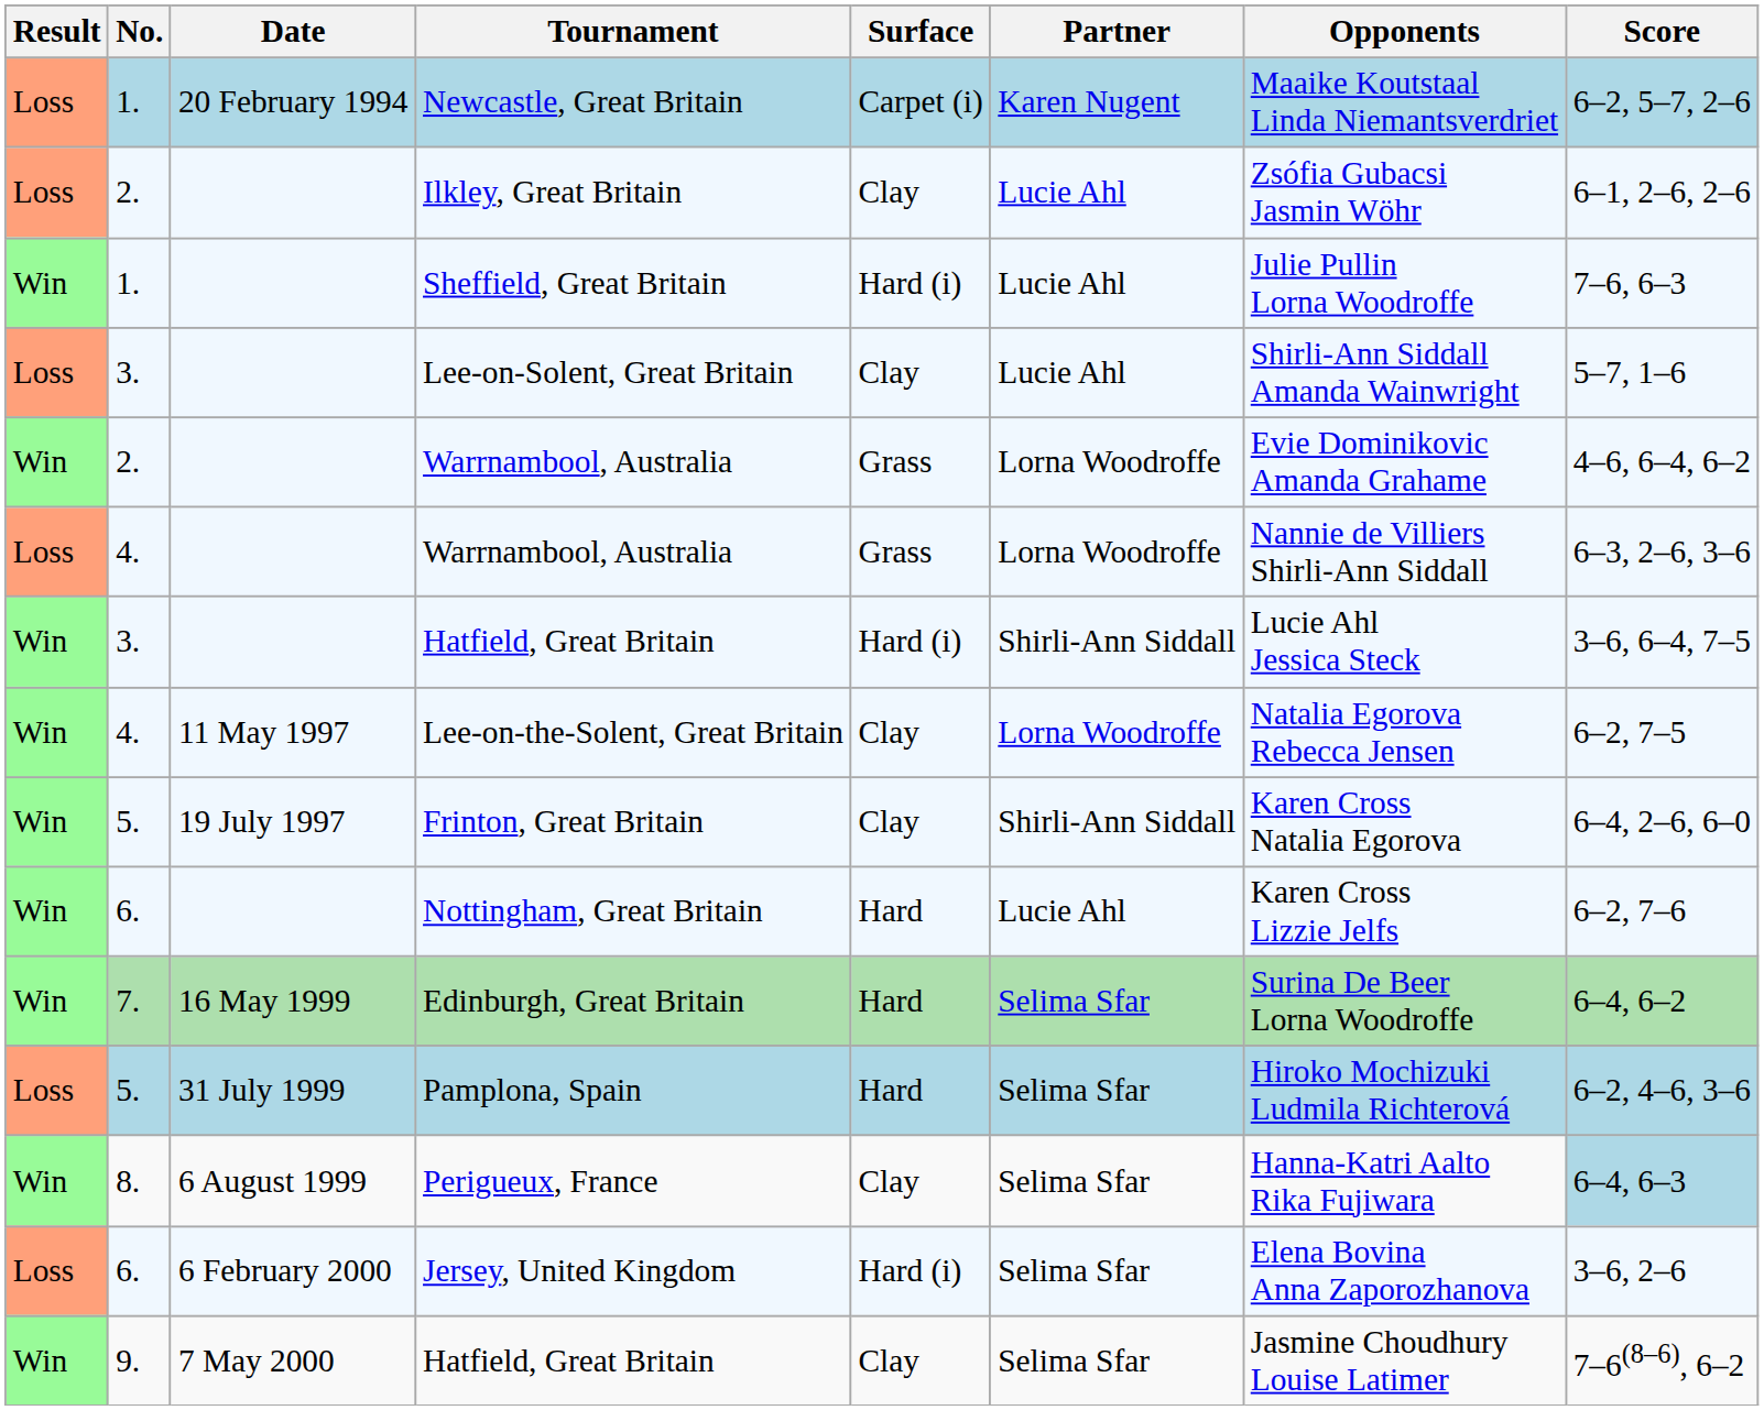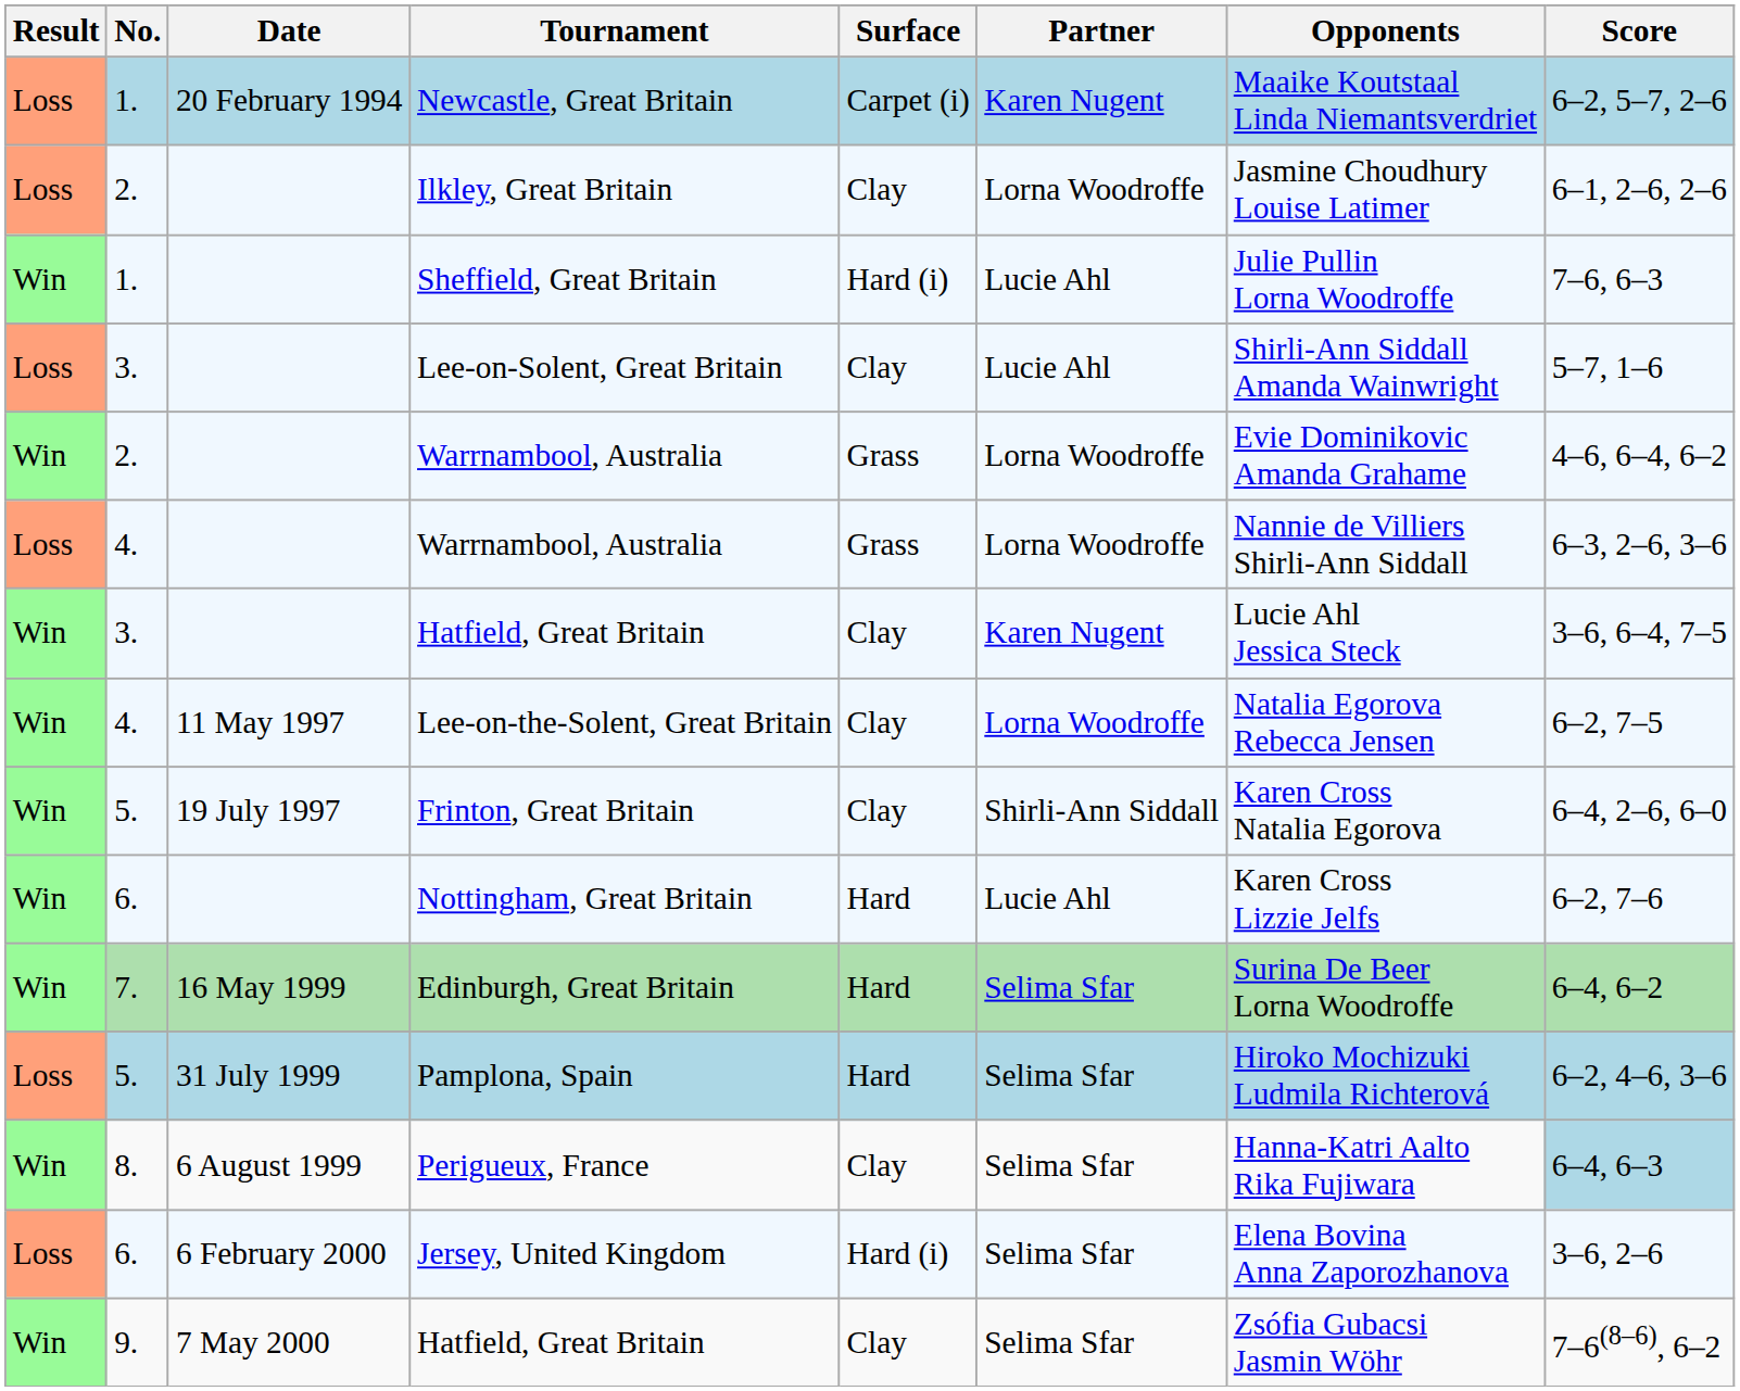 <table class="sortable wikitable" style="font-size:97%;">
 <tr>
 <th>Result</th>
 <th>No.</th>
 <th>Date</th>
 <th>Tournament</th>
 <th>Surface</th>
 <th>Partner</th>
 <th>Opponents</th>
 <th>Score</th>
 </tr>
 <tr style="background:lightblue;">
 <td style="background:#ffa07a;">Loss</td>
 <td>1.</td>
 <td>20 February 1994</td>
 <td><a href='#'>Newcastle</a>, Great Britain</td>
 <td>Carpet (i)</td>
 <td> <a href='#'>Karen Nugent</a></td>
 <td> <a href='#'>Maaike Koutstaal</a> <br>  <a href='#'>Linda Niemantsverdriet</a></td>
 <td>6–2, 5–7, 2–6</td>
 </tr>
 <tr style="background:#f0f8ff;">
 <td style="background:#ffa07a;">Loss</td>
 <td>2.</td>
 <td></td>
 <td><a href='#'>Ilkley</a>, Great Britain</td>
 <td>Clay</td>
-<td> <a href='#'>Lucie Ahl</a></td>
-<td> <a href='#'>Zsófia Gubacsi</a> <br>  <a href='#'>Jasmin Wöhr</a></td>
+<td> Lorna Woodroffe</td>
+<td> Jasmine Choudhury <br>  <a href='#'>Louise Latimer</a></td>
 <td>6–1, 2–6, 2–6</td>
 </tr>
 <tr style="background:#f0f8ff;">
 <td style="background:#98fb98;">Win</td>
 <td>1.</td>
 <td></td>
 <td><a href='#'>Sheffield</a>, Great Britain</td>
 <td>Hard (i)</td>
 <td> Lucie Ahl</td>
 <td> <a href='#'>Julie Pullin</a> <br>  <a href='#'>Lorna Woodroffe</a></td>
 <td>7–6, 6–3</td>
 </tr>
 <tr style="background:#f0f8ff;">
 <td style="background:#ffa07a;">Loss</td>
 <td>3.</td>
 <td></td>
 <td>Lee-on-Solent, Great Britain</td>
 <td>Clay</td>
 <td> Lucie Ahl</td>
 <td> <a href='#'>Shirli-Ann Siddall</a> <br>  <a href='#'>Amanda Wainwright</a></td>
 <td>5–7, 1–6</td>
 </tr>
 <tr style="background:#f0f8ff;">
 <td style="background:#98fb98;">Win</td>
 <td>2.</td>
 <td></td>
 <td><a href='#'>Warrnambool</a>, Australia</td>
 <td>Grass</td>
 <td> Lorna Woodroffe</td>
 <td> <a href='#'>Evie Dominikovic</a> <br>  <a href='#'>Amanda Grahame</a></td>
 <td>4–6, 6–4, 6–2</td>
 </tr>
 <tr style="background:#f0f8ff;">
 <td style="background:#ffa07a;">Loss</td>
 <td>4.</td>
 <td></td>
 <td>Warrnambool, Australia</td>
 <td>Grass</td>
 <td> Lorna Woodroffe</td>
 <td> <a href='#'>Nannie de Villiers</a> <br>  Shirli-Ann Siddall</td>
 <td>6–3, 2–6, 3–6</td>
 </tr>
 <tr style="background:#f0f8ff;">
 <td style="background:#98fb98;">Win</td>
 <td>3.</td>
 <td></td>
 <td><a href='#'>Hatfield</a>, Great Britain</td>
-<td>Hard (i)</td>
-<td> Shirli-Ann Siddall</td>
+<td>Clay</td>
+<td> <a href='#'>Karen Nugent</a></td>
 <td> Lucie Ahl <br>  <a href='#'>Jessica Steck</a></td>
 <td>3–6, 6–4, 7–5</td>
 </tr>
 <tr style="background:#f0f8ff;">
 <td style="background:#98fb98;">Win</td>
 <td>4.</td>
 <td>11 May 1997</td>
 <td>Lee-on-the-Solent, Great Britain</td>
 <td>Clay</td>
 <td> <a href='#'>Lorna Woodroffe</a></td>
 <td> <a href='#'>Natalia Egorova</a> <br>  <a href='#'>Rebecca Jensen</a></td>
 <td>6–2, 7–5</td>
 </tr>
 <tr style="background:#f0f8ff;">
 <td style="background:#98fb98;">Win</td>
 <td>5.</td>
 <td>19 July 1997</td>
 <td><a href='#'>Frinton</a>, Great Britain</td>
 <td>Clay</td>
 <td> Shirli-Ann Siddall</td>
 <td> <a href='#'>Karen Cross</a> <br>  Natalia Egorova</td>
 <td>6–4, 2–6, 6–0</td>
 </tr>
 <tr style="background:#f0f8ff;">
 <td style="background:#98fb98;">Win</td>
 <td>6.</td>
 <td></td>
 <td><a href='#'>Nottingham</a>, Great Britain</td>
 <td>Hard</td>
 <td> Lucie Ahl</td>
 <td> Karen Cross <br>  <a href='#'>Lizzie Jelfs</a></td>
 <td>6–2, 7–6</td>
 </tr>
 <tr style="background:#addfad;">
 <td style="background:#98fb98;">Win</td>
 <td>7.</td>
 <td>16 May 1999</td>
 <td>Edinburgh, Great Britain</td>
 <td>Hard</td>
 <td> <a href='#'>Selima Sfar</a></td>
 <td> <a href='#'>Surina De Beer</a> <br>  Lorna Woodroffe</td>
 <td>6–4, 6–2</td>
 </tr>
 <tr style="background:lightblue;">
 <td style="background:#ffa07a;">Loss</td>
 <td>5.</td>
 <td>31 July 1999</td>
 <td>Pamplona, Spain</td>
 <td>Hard</td>
 <td> Selima Sfar</td>
 <td> <a href='#'>Hiroko Mochizuki</a> <br>  <a href='#'>Ludmila Richterová</a></td>
 <td>6–2, 4–6, 3–6</td>
 </tr>
 <tr>
 <td style="background:#98fb98;">Win</td>
 <td>8.</td>
 <td>6 August 1999</td>
 <td><a href='#'>Perigueux</a>, France</td>
 <td>Clay</td>
 <td> Selima Sfar</td>
 <td> <a href='#'>Hanna-Katri Aalto</a> <br>  <a href='#'>Rika Fujiwara</a></td>
 <td style="background: lightblue;">6–4, 6–3</td>
 </tr>
 <tr style="background:#f0f8ff;">
 <td style="background:#ffa07a;">Loss</td>
 <td>6.</td>
 <td>6 February 2000</td>
 <td><a href='#'>Jersey</a>, United Kingdom</td>
 <td>Hard (i)</td>
 <td> Selima Sfar</td>
 <td> <a href='#'>Elena Bovina</a> <br>  <a href='#'>Anna Zaporozhanova</a></td>
 <td>3–6, 2–6</td>
 </tr>
 <tr>
 <td style="background:#98fb98;">Win</td>
 <td>9.</td>
 <td>7 May 2000</td>
 <td>Hatfield, Great Britain</td>
 <td>Clay</td>
 <td> Selima Sfar</td>
-<td> Jasmine Choudhury <br>  <a href='#'>Louise Latimer</a></td>
+<td> <a href='#'>Zsófia Gubacsi</a> <br>  <a href='#'>Jasmin Wöhr</a></td>
 <td>7–6<sup>(8–6)</sup>, 6–2</td>
 </tr>
 </table>
